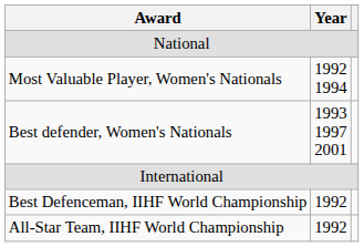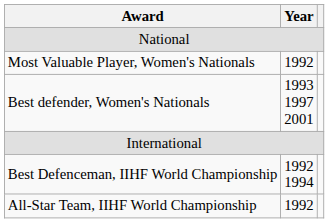 <table class="wikitable">
 <tr>
 <th>Award</th>
 <th>Year</th>
 <th></th>
 </tr>
 <tr ALIGN="center" bgcolor="#e0e0e0">
 <td colspan="3">National</td>
 </tr>
 <tr>
 <td>Most Valuable Player, Women's Nationals</td>
-<td>1992<br>1994</td>
+<td>1992</td>
 <td></td>
 </tr>
 <tr>
 <td>Best defender, Women's Nationals</td>
 <td>1993<br>1997<br>2001</td>
 <td></td>
 </tr>
 <tr ALIGN="center" bgcolor="#e0e0e0">
 <td colspan="3">International</td>
 </tr>
 <tr>
 <td>Best Defenceman, IIHF World Championship</td>
-<td>1992</td>
+<td>1992<br>1994</td>
 <td></td>
 </tr>
 <tr>
 <td>All-Star Team, IIHF World Championship</td>
 <td>1992</td>
 <td></td>
 </tr>
 </table>
